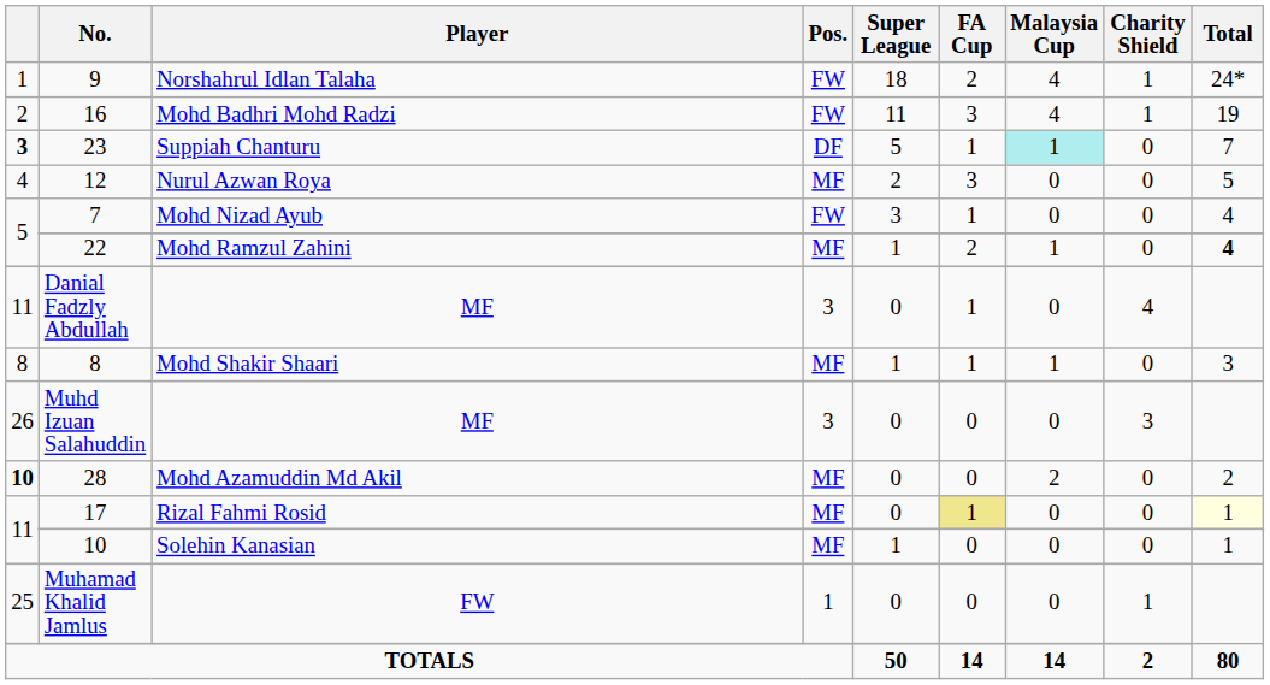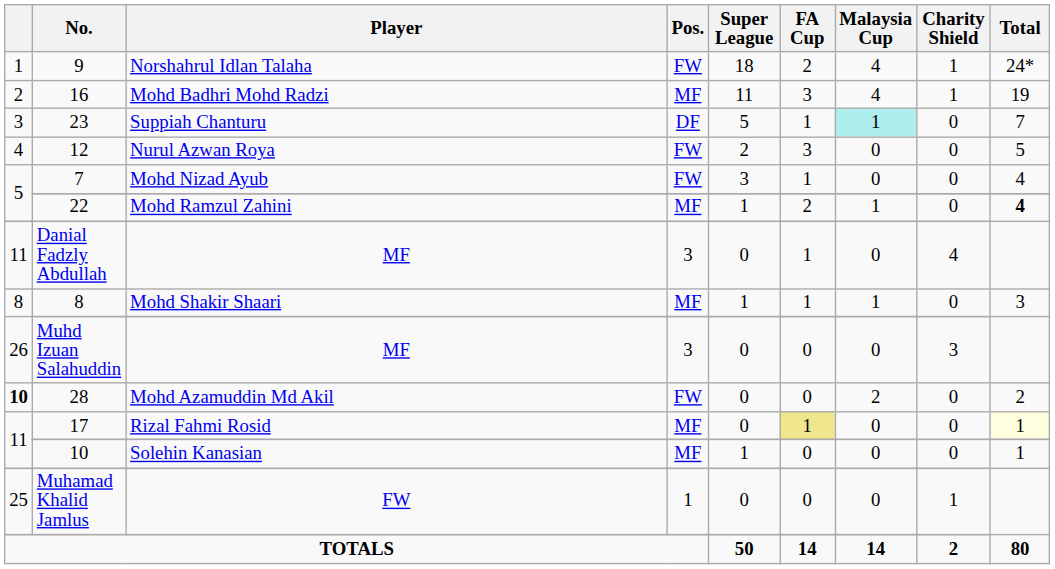 <table class="wikitable sortable alternance"  style="font-size:85%; text-align:center; line-height:14px; width:60%;">
 <tr>
 <th width=10></th>
 <th width=10>No.</th>
 <th width=1000>Player</th>
 <th width=10>Pos.</th>
 <th width=50>Super League</th>
 <th width=50>FA Cup</th>
 <th width=50>Malaysia Cup</th>
 <th width=50>Charity Shield</th>
 <th width=50>Total</th>
 </tr>
 <tr>
 <td>1</td>
 <td>9</td>
 <td align=left><a href='#'>Norshahrul Idlan Talaha</a></td>
 <td><a href='#'>FW</a></td>
 <td>18</td>
 <td>2</td>
 <td>4</td>
 <td>1</td>
 <td>24*</td>
 </tr>
 <tr>
 <td>2</td>
 <td>16</td>
 <td align=left><a href='#'>Mohd Badhri Mohd Radzi</a></td>
-<td><a href='#'>FW</a></td>
+<td><a href='#'>MF</a></td>
 <td>11</td>
 <td>3</td>
 <td>4</td>
 <td>1</td>
 <td>19</td>
 </tr>
 <tr>
-<td><strong>3</strong></td>
+<td>3</td>
 <td>23</td>
 <td align=left><a href='#'>Suppiah Chanturu</a></td>
 <td><a href='#'>DF</a></td>
 <td>5</td>
 <td>1</td>
 <td style="background: paleturquoise;">1</td>
 <td>0</td>
 <td>7</td>
 </tr>
 <tr>
 <td>4</td>
 <td>12</td>
 <td align=left><a href='#'>Nurul Azwan Roya</a></td>
-<td><a href='#'>MF</a></td>
+<td><a href='#'>FW</a></td>
 <td>2</td>
 <td>3</td>
 <td>0</td>
 <td>0</td>
 <td>5</td>
 </tr>
 <tr>
 <td rowspan="3">5</td>
 <td>7</td>
 <td align=left><a href='#'>Mohd Nizad Ayub</a></td>
 <td><a href='#'>FW</a></td>
 <td>3</td>
 <td>1</td>
 <td>0</td>
 <td>0</td>
 <td>4</td>
 </tr>
 <tr>
 </tr>
 <tr>
 <td>22</td>
 <td align=left><a href='#'>Mohd Ramzul Zahini</a></td>
 <td><a href='#'>MF</a></td>
 <td>1</td>
 <td>2</td>
 <td>1</td>
 <td>0</td>
 <td><strong>4</strong></td>
 </tr>
 <tr>
 </tr>
 <tr>
 <td>11</td>
 <td align=left><a href='#'>Danial Fadzly Abdullah</a></td>
 <td><a href='#'>MF</a></td>
 <td>3</td>
 <td>0</td>
 <td>1</td>
 <td>0</td>
 <td>4</td>
 </tr>
 <tr>
 <td rowspan="2">8</td>
 <td>8</td>
 <td align=left><a href='#'>Mohd Shakir Shaari</a></td>
 <td><a href='#'>MF</a></td>
 <td>1</td>
 <td>1</td>
 <td>1</td>
 <td>0</td>
 <td>3</td>
 </tr>
 <tr>
 </tr>
 <tr>
 <td>26</td>
 <td align=left><a href='#'>Muhd Izuan Salahuddin</a></td>
 <td><a href='#'>MF</a></td>
 <td>3</td>
 <td>0</td>
 <td>0</td>
 <td>0</td>
 <td>3</td>
 </tr>
 <tr>
 <td><strong>10</strong></td>
 <td>28</td>
 <td align=left><a href='#'>Mohd Azamuddin Md Akil</a></td>
-<td><a href='#'>MF</a></td>
+<td><a href='#'>FW</a></td>
 <td>0</td>
 <td>0</td>
 <td>2</td>
 <td>0</td>
 <td>2</td>
 </tr>
 <tr>
 <td rowspan="3">11</td>
 <td>17</td>
 <td align=left><a href='#'>Rizal Fahmi Rosid</a></td>
 <td><a href='#'>MF</a></td>
 <td>0</td>
 <td style="background: khaki;">1</td>
 <td>0</td>
 <td>0</td>
 <td style="background: lightyellow;">1</td>
 </tr>
 <tr>
 </tr>
 <tr>
 <td>10</td>
 <td align=left><a href='#'>Solehin Kanasian</a></td>
 <td><a href='#'>MF</a></td>
 <td>1</td>
 <td>0</td>
 <td>0</td>
 <td>0</td>
 <td>1</td>
 </tr>
 <tr>
 </tr>
 <tr>
 <td>25</td>
 <td align=left><a href='#'>Muhamad Khalid Jamlus</a></td>
 <td><a href='#'>FW</a></td>
 <td>1</td>
 <td>0</td>
 <td>0</td>
 <td>0</td>
 <td>1</td>
 </tr>
 <tr>
 </tr>
 <tr>
 </tr>
 <tr class="sortbottom">
 <td colspan=4><strong>TOTALS</strong></td>
 <td><strong>50</strong></td>
 <td><strong>14</strong></td>
 <td><strong>14</strong></td>
 <td><strong>2</strong></td>
 <td><strong>80</strong></td>
 </tr>
 </table>
